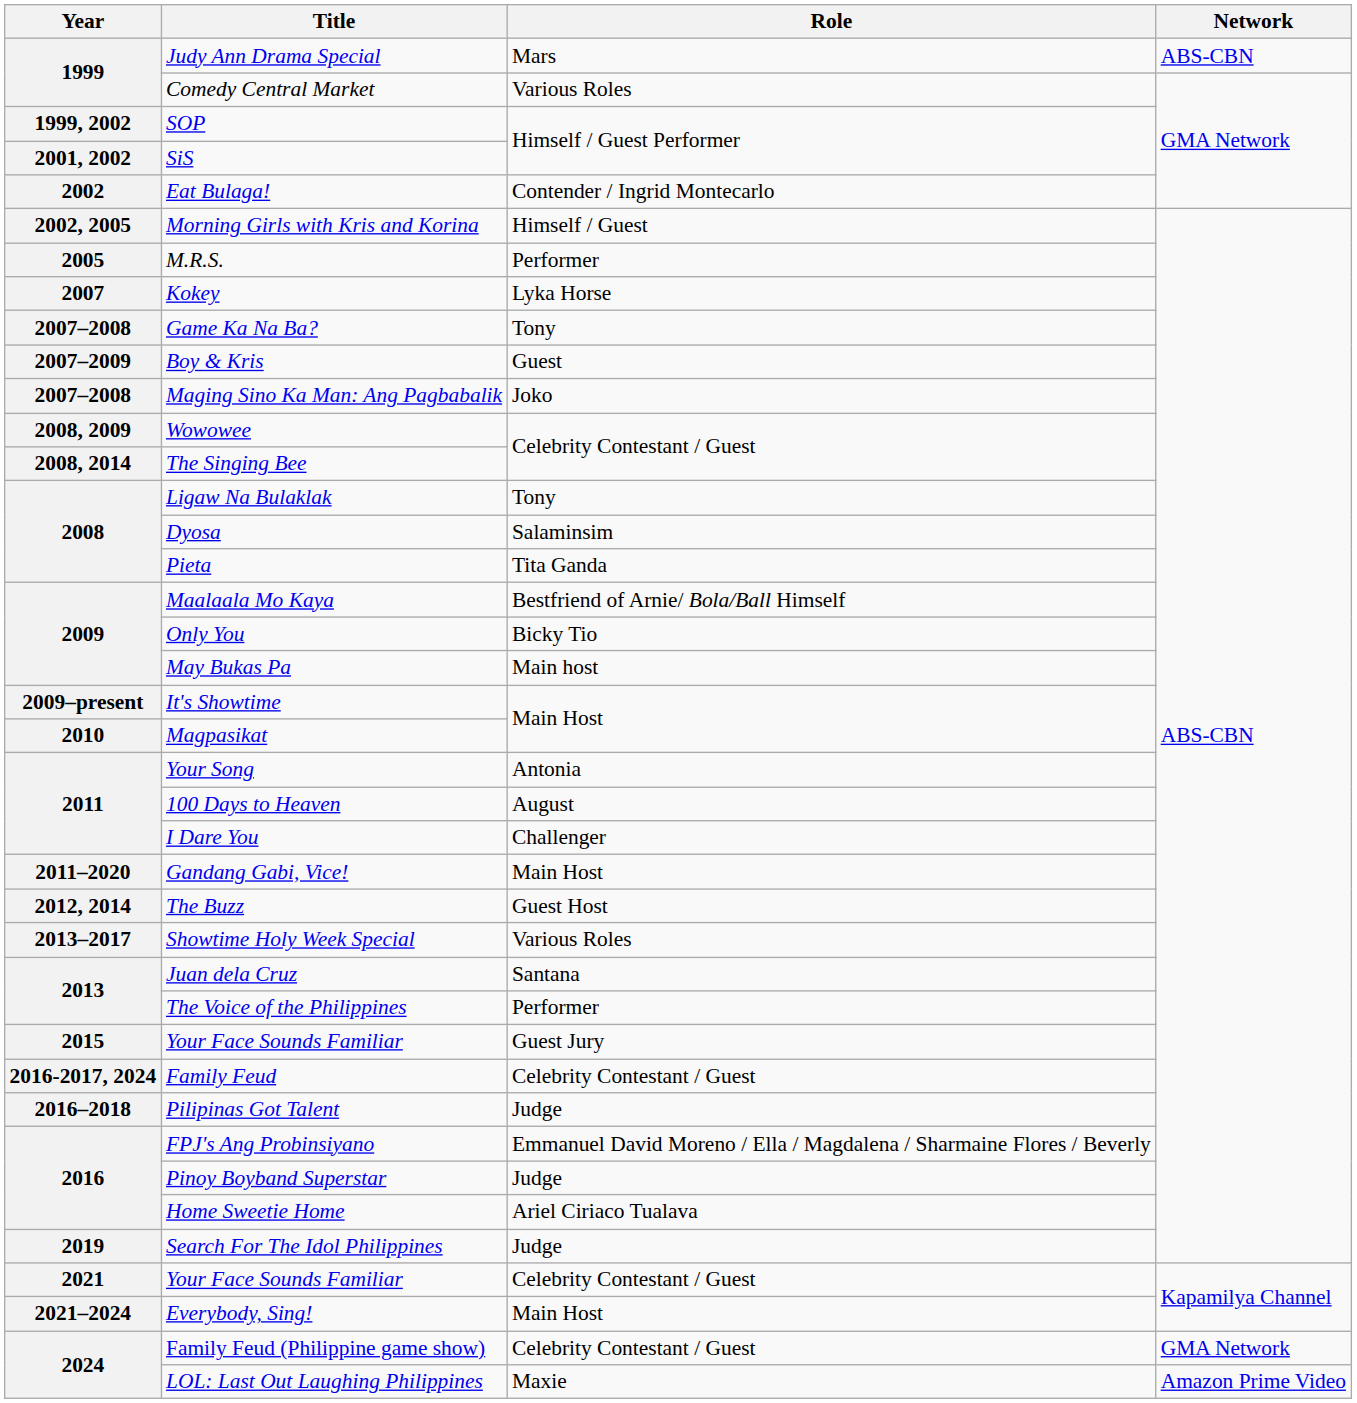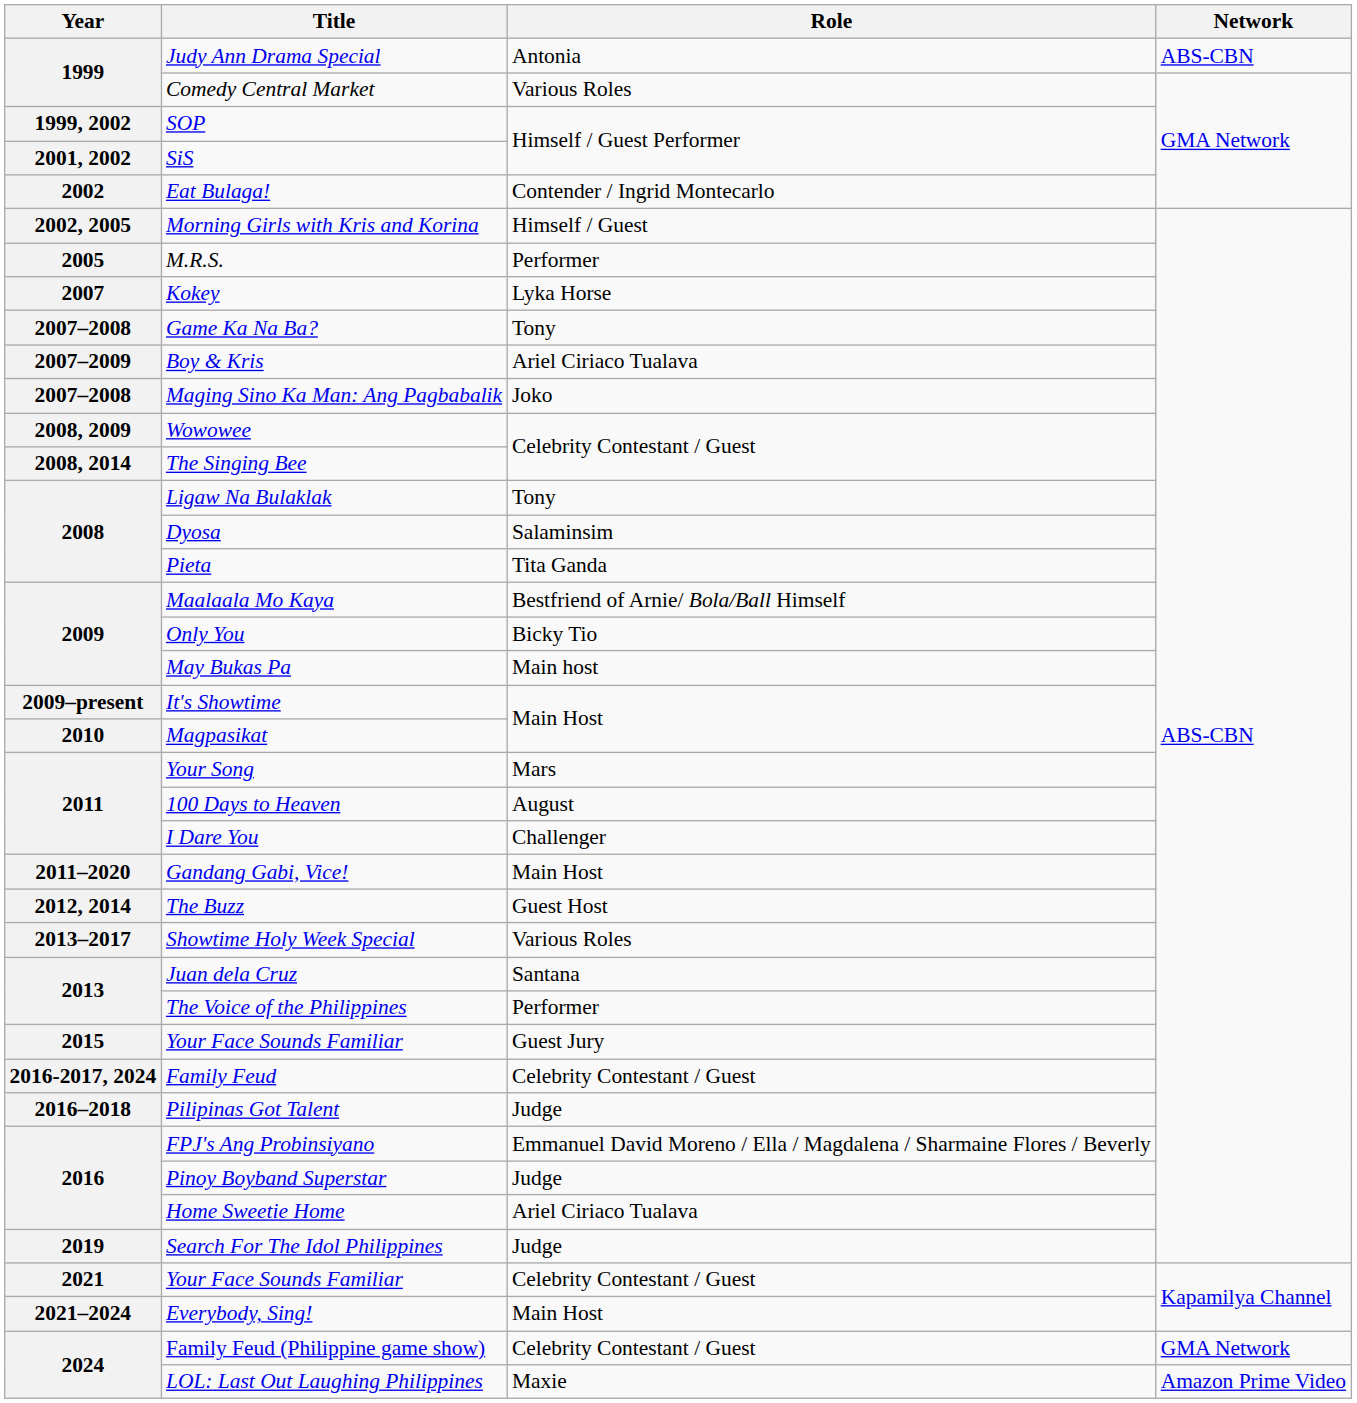 <table class="wikitable sortable plainrowheaders">
 <tr>
 <th scope="col">Year</th>
 <th scope="col">Title</th>
 <th scope="col">Role</th>
 <th scope="col">Network</th>
 </tr>
 <tr>
 <th scope="row" rowspan="2">1999</th>
 <td><em><a href='#'>Judy Ann Drama Special</a></em></td>
-<td>Mars</td>
+<td>Antonia</td>
 <td><a href='#'>ABS-CBN</a></td>
 </tr>
 <tr>
 <td><em>Comedy Central Market</em></td>
 <td>Various Roles</td>
 <td rowspan="4"><a href='#'>GMA Network</a></td>
 </tr>
 <tr>
 <th scope="row">1999, 2002</th>
 <td><em><a href='#'>SOP</a></em></td>
 <td rowspan="2">Himself / Guest Performer</td>
 </tr>
 <tr>
 <th scope="row">2001, 2002</th>
 <td><em><a href='#'>SiS</a></em></td>
 </tr>
 <tr>
 <th scope="row">2002</th>
 <td><em><a href='#'>Eat Bulaga!</a></em></td>
 <td>Contender / Ingrid Montecarlo</td>
 </tr>
 <tr>
 <th scope="row">2002, 2005</th>
 <td><em><a href='#'>Morning Girls with Kris and Korina</a></em></td>
 <td>Himself / Guest</td>
 <td rowspan="31"><a href='#'>ABS-CBN</a></td>
 </tr>
 <tr>
 <th scope="row">2005</th>
 <td><em>M.R.S.</em></td>
 <td>Performer</td>
 </tr>
 <tr>
 <th scope="row">2007</th>
 <td><em><a href='#'>Kokey</a></em></td>
 <td>Lyka Horse</td>
 </tr>
 <tr>
 <th scope="row">2007–2008</th>
 <td><em><a href='#'>Game Ka Na Ba?</a></em></td>
 <td>Tony</td>
 </tr>
 <tr>
 <th scope="row">2007–2009</th>
 <td><em><a href='#'>Boy & Kris</a></em></td>
-<td>Guest</td>
+<td>Ariel Ciriaco Tualava</td>
 </tr>
 <tr>
 <th scope="row">2007–2008</th>
 <td><em><a href='#'>Maging Sino Ka Man: Ang Pagbabalik</a></em></td>
 <td>Joko</td>
 </tr>
 <tr>
 <th scope="row">2008, 2009</th>
 <td><em><a href='#'>Wowowee</a></em></td>
 <td rowspan="2">Celebrity Contestant / Guest</td>
 </tr>
 <tr>
 <th scope="row">2008, 2014</th>
 <td><em><a href='#'>The Singing Bee</a></em></td>
 </tr>
 <tr>
 <th scope="row" rowspan="3">2008</th>
 <td><em><a href='#'>Ligaw Na Bulaklak</a></em></td>
 <td>Tony</td>
 </tr>
 <tr>
 <td><em><a href='#'>Dyosa</a></em></td>
 <td>Salaminsim</td>
 </tr>
 <tr>
 <td><em><a href='#'>Pieta</a></em></td>
 <td>Tita Ganda</td>
 </tr>
 <tr>
 <th scope="row" rowspan="3">2009</th>
 <td><em><a href='#'>Maalaala Mo Kaya</a></em></td>
 <td>Bestfriend of Arnie/ <em>Bola/Ball</em> Himself</td>
 </tr>
 <tr>
 <td><em><a href='#'>Only You</a></em></td>
 <td>Bicky Tio</td>
 </tr>
 <tr>
 <td><em><a href='#'>May Bukas Pa</a></em></td>
 <td>Main host</td>
 </tr>
 <tr>
 <th scope="row">2009–present</th>
 <td><em><a href='#'>It's Showtime</a></em></td>
 <td rowspan="2">Main Host</td>
 </tr>
 <tr>
 <th scope="row">2010</th>
 <td><em><a href='#'>Magpasikat</a></em></td>
 </tr>
 <tr>
 <th scope="row" rowspan="3">2011</th>
 <td><em><a href='#'>Your Song</a></em></td>
-<td>Antonia</td>
+<td>Mars</td>
 </tr>
 <tr>
 <td><em><a href='#'>100 Days to Heaven</a></em></td>
 <td>August</td>
 </tr>
 <tr>
 <td><em><a href='#'>I Dare You</a></em></td>
 <td>Challenger</td>
 </tr>
 <tr>
 <th scope="row">2011–2020</th>
 <td><em><a href='#'>Gandang Gabi, Vice!</a></em></td>
 <td>Main Host</td>
 </tr>
 <tr>
 <th scope="row">2012, 2014</th>
 <td><em><a href='#'>The Buzz</a></em></td>
 <td>Guest Host</td>
 </tr>
 <tr>
 <th scope="row">2013–2017</th>
 <td><em><a href='#'>Showtime Holy Week Special</a></em></td>
 <td>Various Roles</td>
 </tr>
 <tr>
 <th scope="row" rowspan="2">2013</th>
 <td><em><a href='#'>Juan dela Cruz</a></em></td>
 <td>Santana</td>
 </tr>
 <tr>
 <td><em><a href='#'>The Voice of the Philippines</a></em></td>
 <td>Performer</td>
 </tr>
 <tr>
 <th scope="row">2015</th>
 <td><em><a href='#'>Your Face Sounds Familiar</a></em></td>
 <td>Guest Jury</td>
 </tr>
 <tr>
 <th scope="row">2016-2017, 2024</th>
 <td><em><a href='#'>Family Feud</a></em></td>
 <td>Celebrity Contestant / Guest</td>
 </tr>
 <tr>
 <th scope="row">2016–2018</th>
 <td><em><a href='#'>Pilipinas Got Talent</a></em></td>
 <td>Judge</td>
 </tr>
 <tr>
 <th scope="row" rowspan="3">2016</th>
 <td><em><a href='#'>FPJ's Ang Probinsiyano</a></em></td>
 <td>Emmanuel David Moreno / Ella / Magdalena / Sharmaine Flores / Beverly</td>
 </tr>
 <tr>
 <td><em><a href='#'>Pinoy Boyband Superstar</a></em></td>
 <td>Judge</td>
 </tr>
 <tr>
 <td><em><a href='#'>Home Sweetie Home</a></em></td>
 <td>Ariel Ciriaco Tualava</td>
 </tr>
 <tr>
 <th scope="row">2019</th>
 <td><em><a href='#'>Search For The Idol Philippines</a></em></td>
 <td>Judge</td>
 </tr>
 <tr>
 <th scope="row">2021</th>
 <td><em><a href='#'>Your Face Sounds Familiar</a></em></td>
 <td>Celebrity Contestant / Guest</td>
 <td rowspan="2"><a href='#'>Kapamilya Channel</a></td>
 </tr>
 <tr>
 <th scope="row">2021–2024</th>
 <td><em><a href='#'>Everybody, Sing!</a></em></td>
 <td>Main Host</td>
 </tr>
 <tr>
 <th scope="row" rowspan="2">2024</th>
 <td><a href='#'>Family Feud (Philippine game show)</a></td>
 <td>Celebrity Contestant / Guest</td>
 <td><a href='#'>GMA Network</a></td>
 </tr>
 <tr>
 <td><a href='#'><em>LOL: Last Out Laughing Philippines</em></a></td>
 <td>Maxie</td>
 <td><a href='#'>Amazon Prime Video</a></td>
 </tr>
 </table>
